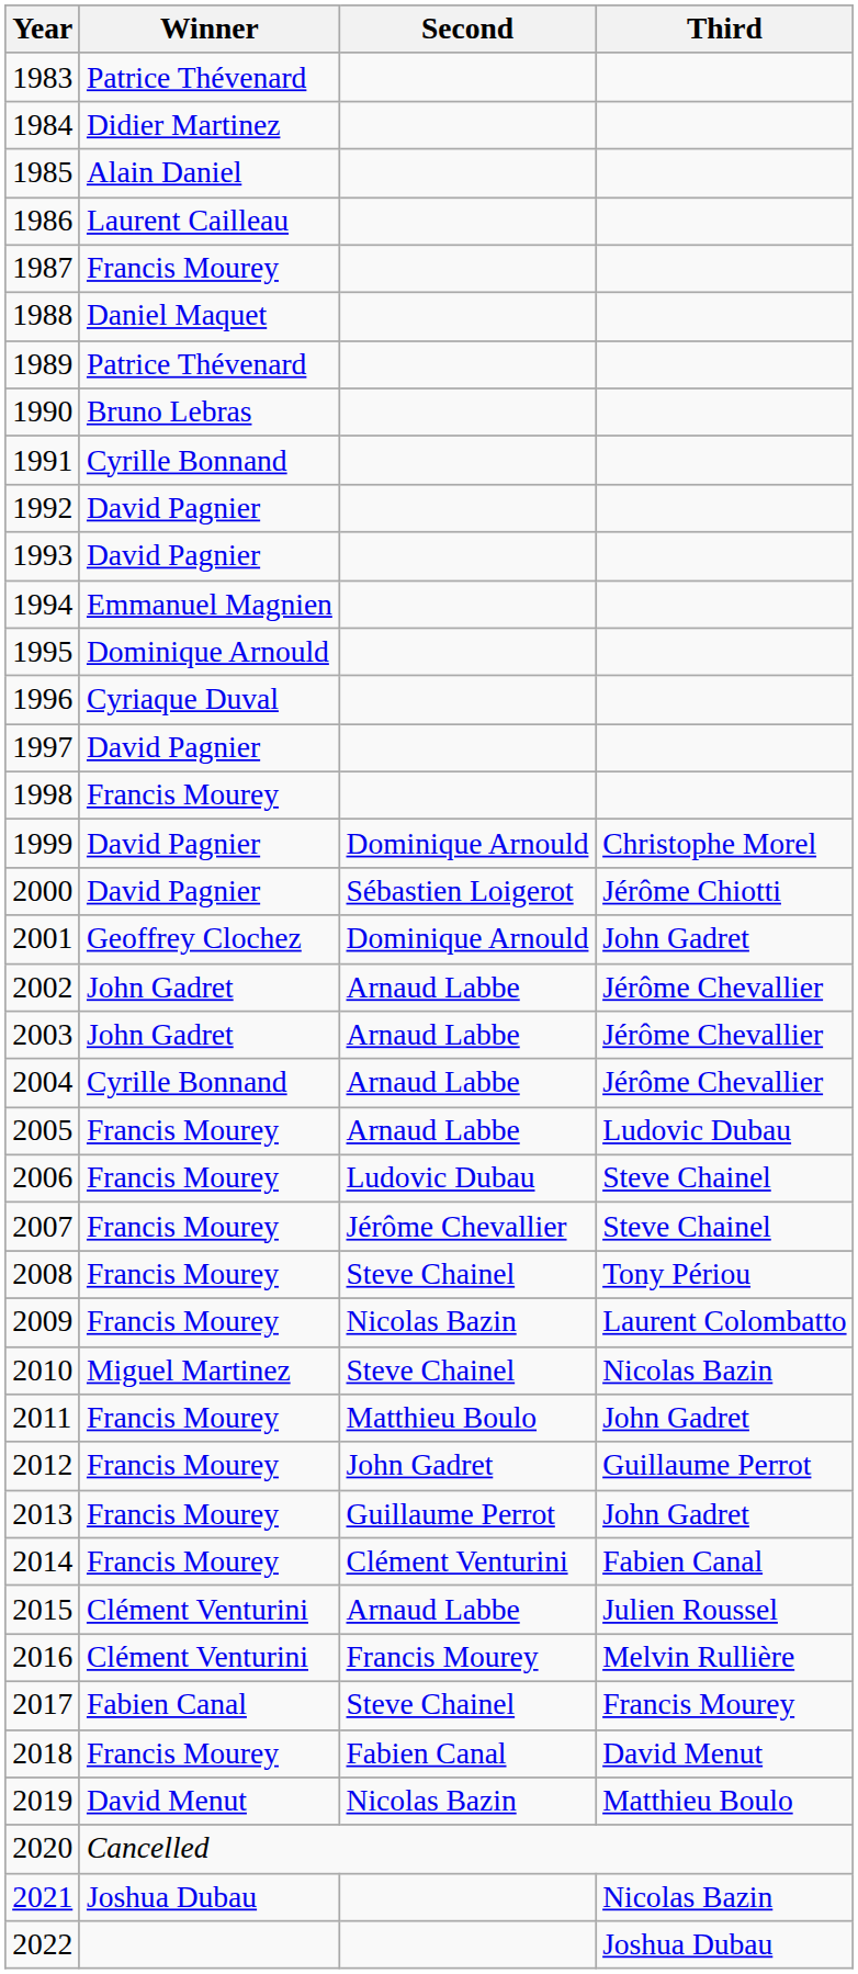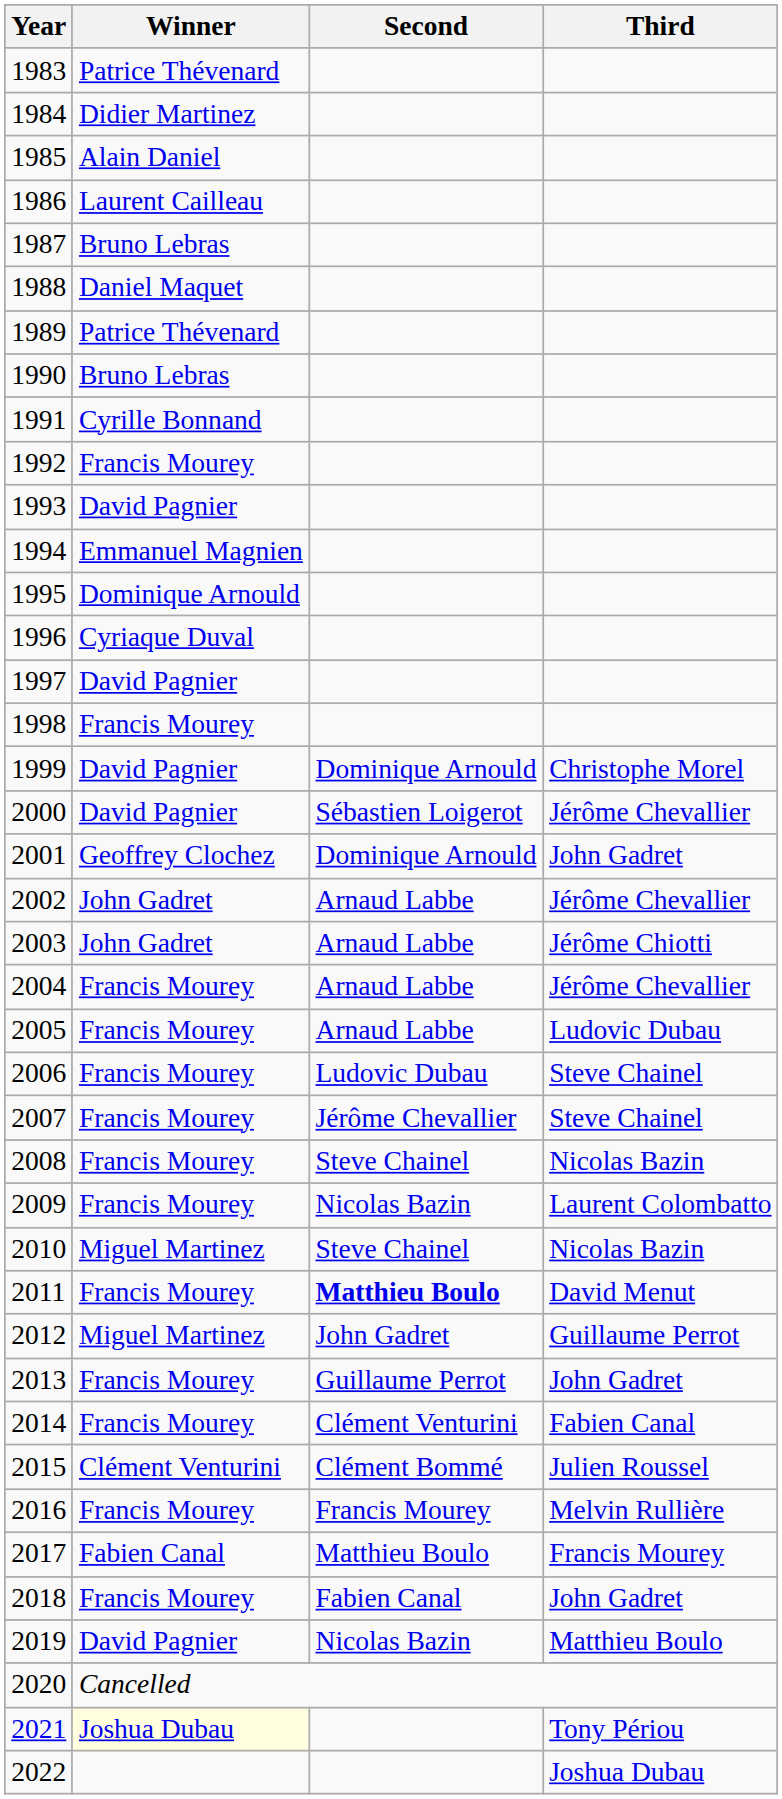 <table class="wikitable">
 <tr>
 <th>Year</th>
 <th>Winner</th>
 <th>Second</th>
 <th>Third</th>
 </tr>
 <tr>
 <td>1983</td>
 <td><a href='#'>Patrice Thévenard</a></td>
 <td></td>
 <td></td>
 </tr>
 <tr>
 <td>1984</td>
 <td><a href='#'>Didier Martinez</a></td>
 <td></td>
 <td></td>
 </tr>
 <tr>
 <td>1985</td>
 <td><a href='#'>Alain Daniel</a></td>
 <td></td>
 <td></td>
 </tr>
 <tr>
 <td>1986</td>
 <td><a href='#'>Laurent Cailleau</a></td>
 <td></td>
 <td></td>
 </tr>
 <tr>
 <td>1987</td>
-<td><a href='#'>Francis Mourey</a></td>
+<td><a href='#'>Bruno Lebras</a></td>
 <td></td>
 <td></td>
 </tr>
 <tr>
 <td>1988</td>
 <td><a href='#'>Daniel Maquet</a></td>
 <td></td>
 <td></td>
 </tr>
 <tr>
 <td>1989</td>
 <td><a href='#'>Patrice Thévenard</a></td>
 <td></td>
 <td></td>
 </tr>
 <tr>
 <td>1990</td>
 <td><a href='#'>Bruno Lebras</a></td>
 <td></td>
 <td></td>
 </tr>
 <tr>
 <td>1991</td>
 <td><a href='#'>Cyrille Bonnand</a></td>
 <td></td>
 <td></td>
 </tr>
 <tr>
 <td>1992</td>
-<td><a href='#'>David Pagnier</a></td>
+<td><a href='#'>Francis Mourey</a></td>
 <td></td>
 <td></td>
 </tr>
 <tr>
 <td>1993</td>
 <td><a href='#'>David Pagnier</a></td>
 <td></td>
 <td></td>
 </tr>
 <tr>
 <td>1994</td>
 <td><a href='#'>Emmanuel Magnien</a></td>
 <td></td>
 <td></td>
 </tr>
 <tr>
 <td>1995</td>
 <td><a href='#'>Dominique Arnould</a></td>
 <td></td>
 <td></td>
 </tr>
 <tr>
 <td>1996</td>
 <td><a href='#'>Cyriaque Duval</a></td>
 <td></td>
 <td></td>
 </tr>
 <tr>
 <td>1997</td>
 <td><a href='#'>David Pagnier</a></td>
 <td></td>
 <td></td>
 </tr>
 <tr>
 <td>1998</td>
 <td><a href='#'>Francis Mourey</a></td>
 <td></td>
 <td></td>
 </tr>
 <tr>
 <td>1999</td>
 <td><a href='#'>David Pagnier</a></td>
 <td><a href='#'>Dominique Arnould</a></td>
 <td><a href='#'>Christophe Morel</a></td>
 </tr>
 <tr>
 <td>2000</td>
 <td><a href='#'>David Pagnier</a></td>
 <td><a href='#'>Sébastien Loigerot</a></td>
-<td><a href='#'>Jérôme Chiotti</a></td>
+<td><a href='#'>Jérôme Chevallier</a></td>
 </tr>
 <tr>
 <td>2001</td>
 <td><a href='#'>Geoffrey Clochez</a></td>
 <td><a href='#'>Dominique Arnould</a></td>
 <td><a href='#'>John Gadret</a></td>
 </tr>
 <tr>
 <td>2002</td>
 <td><a href='#'>John Gadret</a></td>
 <td><a href='#'>Arnaud Labbe</a></td>
 <td><a href='#'>Jérôme Chevallier</a></td>
 </tr>
 <tr>
 <td>2003</td>
 <td><a href='#'>John Gadret</a></td>
 <td><a href='#'>Arnaud Labbe</a></td>
-<td><a href='#'>Jérôme Chevallier</a></td>
+<td><a href='#'>Jérôme Chiotti</a></td>
 </tr>
 <tr>
 <td>2004</td>
-<td><a href='#'>Cyrille Bonnand</a></td>
+<td><a href='#'>Francis Mourey</a></td>
 <td><a href='#'>Arnaud Labbe</a></td>
 <td><a href='#'>Jérôme Chevallier</a></td>
 </tr>
 <tr>
 <td>2005</td>
 <td><a href='#'>Francis Mourey</a></td>
 <td><a href='#'>Arnaud Labbe</a></td>
 <td><a href='#'>Ludovic Dubau</a></td>
 </tr>
 <tr>
 <td>2006</td>
 <td><a href='#'>Francis Mourey</a></td>
 <td><a href='#'>Ludovic Dubau</a></td>
 <td><a href='#'>Steve Chainel</a></td>
 </tr>
 <tr>
 <td>2007</td>
 <td><a href='#'>Francis Mourey</a></td>
 <td><a href='#'>Jérôme Chevallier</a></td>
 <td><a href='#'>Steve Chainel</a></td>
 </tr>
 <tr>
 <td>2008</td>
 <td><a href='#'>Francis Mourey</a></td>
 <td><a href='#'>Steve Chainel</a></td>
-<td><a href='#'>Tony Périou</a></td>
+<td><a href='#'>Nicolas Bazin</a></td>
 </tr>
 <tr>
 <td>2009</td>
 <td><a href='#'>Francis Mourey</a></td>
 <td><a href='#'>Nicolas Bazin</a></td>
 <td><a href='#'>Laurent Colombatto</a></td>
 </tr>
 <tr>
 <td>2010</td>
 <td><a href='#'>Miguel Martinez</a></td>
 <td><a href='#'>Steve Chainel</a></td>
 <td><a href='#'>Nicolas Bazin</a></td>
 </tr>
 <tr>
 <td>2011</td>
 <td><a href='#'>Francis Mourey</a></td>
-<td><a href='#'>Matthieu Boulo</a></td>
-<td><a href='#'>John Gadret</a></td>
+<td><strong><a href='#'>Matthieu Boulo</a></strong></td>
+<td><a href='#'>David Menut</a></td>
 </tr>
 <tr>
 <td>2012</td>
-<td><a href='#'>Francis Mourey</a></td>
+<td><a href='#'>Miguel Martinez</a></td>
 <td><a href='#'>John Gadret</a></td>
 <td><a href='#'>Guillaume Perrot</a></td>
 </tr>
 <tr>
 <td>2013</td>
 <td><a href='#'>Francis Mourey</a></td>
 <td><a href='#'>Guillaume Perrot</a></td>
 <td><a href='#'>John Gadret</a></td>
 </tr>
 <tr>
 <td>2014</td>
 <td><a href='#'>Francis Mourey</a></td>
 <td><a href='#'>Clément Venturini</a></td>
 <td><a href='#'>Fabien Canal</a></td>
 </tr>
 <tr>
 <td>2015</td>
 <td><a href='#'>Clément Venturini</a></td>
-<td><a href='#'>Arnaud Labbe</a></td>
+<td><a href='#'>Clément Bommé</a></td>
 <td><a href='#'>Julien Roussel</a></td>
 </tr>
 <tr>
 <td>2016</td>
-<td><a href='#'>Clément Venturini</a></td>
+<td><a href='#'>Francis Mourey</a></td>
 <td><a href='#'>Francis Mourey</a></td>
 <td><a href='#'>Melvin Rullière</a></td>
 </tr>
 <tr>
 <td>2017</td>
 <td><a href='#'>Fabien Canal</a></td>
-<td><a href='#'>Steve Chainel</a></td>
+<td><a href='#'>Matthieu Boulo</a></td>
 <td><a href='#'>Francis Mourey</a></td>
 </tr>
 <tr>
 <td>2018</td>
 <td><a href='#'>Francis Mourey</a></td>
 <td><a href='#'>Fabien Canal</a></td>
-<td><a href='#'>David Menut</a></td>
+<td><a href='#'>John Gadret</a></td>
 </tr>
 <tr>
 <td>2019</td>
-<td><a href='#'>David Menut</a></td>
+<td><a href='#'>David Pagnier</a></td>
 <td><a href='#'>Nicolas Bazin</a></td>
 <td><a href='#'>Matthieu Boulo</a></td>
 </tr>
 <tr>
 <td>2020</td>
 <td colspan=3><em>Cancelled</em></td>
 </tr>
 <tr>
 <td><a href='#'>2021</a></td>
-<td><a href='#'>Joshua Dubau</a></td>
+<td style="background: lightyellow;"><a href='#'>Joshua Dubau</a></td>
 <td></td>
-<td><a href='#'>Nicolas Bazin</a></td>
+<td><a href='#'>Tony Périou</a></td>
 </tr>
 <tr>
 <td align="center">2022</td>
 <td></td>
 <td></td>
 <td><a href='#'>Joshua Dubau</a></td>
 </tr>
 </table>
